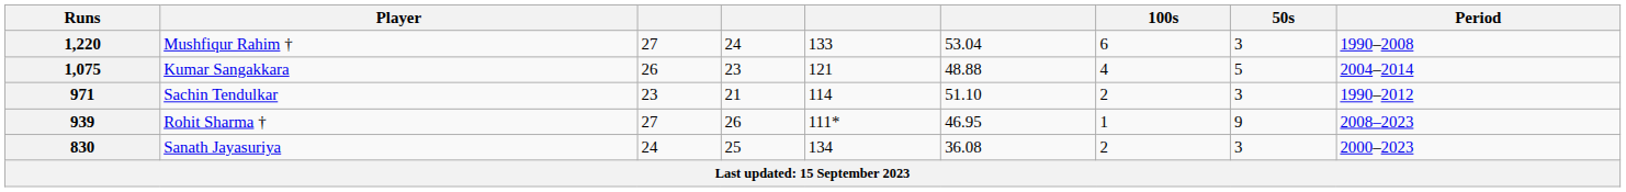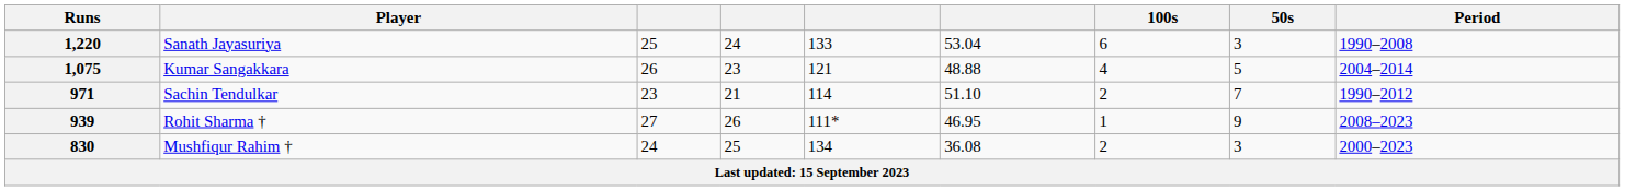 <table class="wikitable sortable" style="width:100%;">
 <tr>
 <th>Runs</th>
 <th>Player</th>
 <th></th>
 <th></th>
 <th></th>
 <th></th>
 <th>100s</th>
 <th>50s</th>
 <th>Period</th>
 </tr>
 <tr>
 <th>1,220</th>
-<td> <a href='#'>Mushfiqur Rahim</a> †</td>
-<td>27</td>
+<td> <a href='#'>Sanath Jayasuriya</a></td>
+<td>25</td>
 <td>24</td>
 <td>133</td>
 <td>53.04</td>
 <td>6</td>
 <td>3</td>
 <td><a href='#'>1990</a>–<a href='#'>2008</a></td>
 </tr>
 <tr>
 <th>1,075</th>
 <td> <a href='#'>Kumar Sangakkara</a></td>
 <td>26</td>
 <td>23</td>
 <td>121</td>
 <td>48.88</td>
 <td>4</td>
 <td>5</td>
 <td><a href='#'>2004</a>–<a href='#'>2014</a></td>
 </tr>
 <tr>
 <th>971</th>
 <td> <a href='#'>Sachin Tendulkar</a></td>
 <td>23</td>
 <td>21</td>
 <td>114</td>
 <td>51.10</td>
 <td>2</td>
-<td>3</td>
+<td>7</td>
 <td><a href='#'>1990</a>–<a href='#'>2012</a></td>
 </tr>
 <tr>
 <th>939</th>
 <td> <a href='#'>Rohit Sharma</a> †</td>
 <td>27</td>
 <td>26</td>
 <td>111*</td>
 <td>46.95</td>
 <td>1</td>
 <td>9</td>
 <td><a href='#'>2008–</a><a href='#'>2023</a></td>
 </tr>
 <tr>
 <th>830</th>
-<td> <a href='#'>Sanath Jayasuriya</a></td>
+<td> <a href='#'>Mushfiqur Rahim</a> †</td>
 <td>24</td>
 <td>25</td>
 <td>134</td>
 <td>36.08</td>
 <td>2</td>
 <td>3</td>
 <td><a href='#'>2000</a>–<a href='#'>2023</a></td>
 </tr>
 <tr>
 <th colspan="9"><small>Last updated: 15 September 2023</small></th>
 </tr>
 </table>
